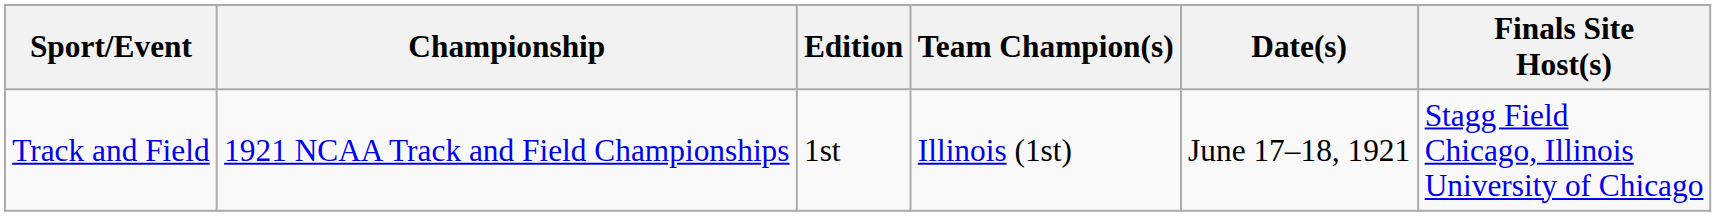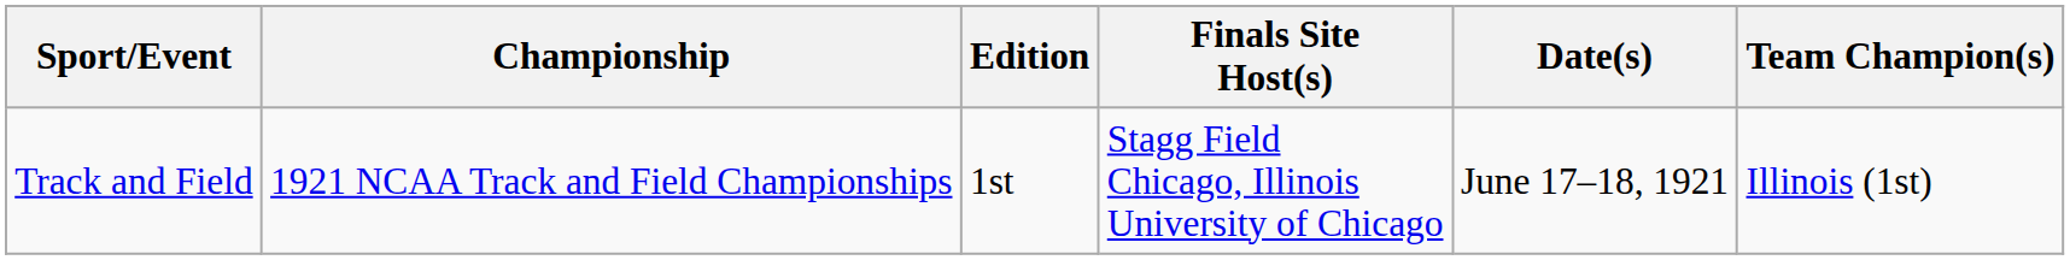 <table class="wikitable sortable" style="text-align:left">
 <tr>
 <th>Sport/Event</th>
 <th>Championship</th>
 <th>Edition</th>
+<th>Finals Site<br>Host(s)</th>
+<th>Date(s)</th>
 <th>Team Champion(s)</th>
-<th>Date(s)</th>
-<th>Finals Site<br>Host(s)</th>
 </tr>
 <tr>
 <td><a href='#'>Track and Field</a></td>
 <td><a href='#'>1921 NCAA Track and Field Championships</a></td>
 <td>1st</td>
+<td><a href='#'>Stagg Field</a><br><a href='#'>Chicago, Illinois</a><br><a href='#'>University of Chicago</a></td>
+<td>June 17–18, 1921</td>
 <td><a href='#'>Illinois</a> (1st)</td>
-<td>June 17–18, 1921</td>
-<td><a href='#'>Stagg Field</a><br><a href='#'>Chicago, Illinois</a><br><a href='#'>University of Chicago</a></td>
 </tr>
 </table>
